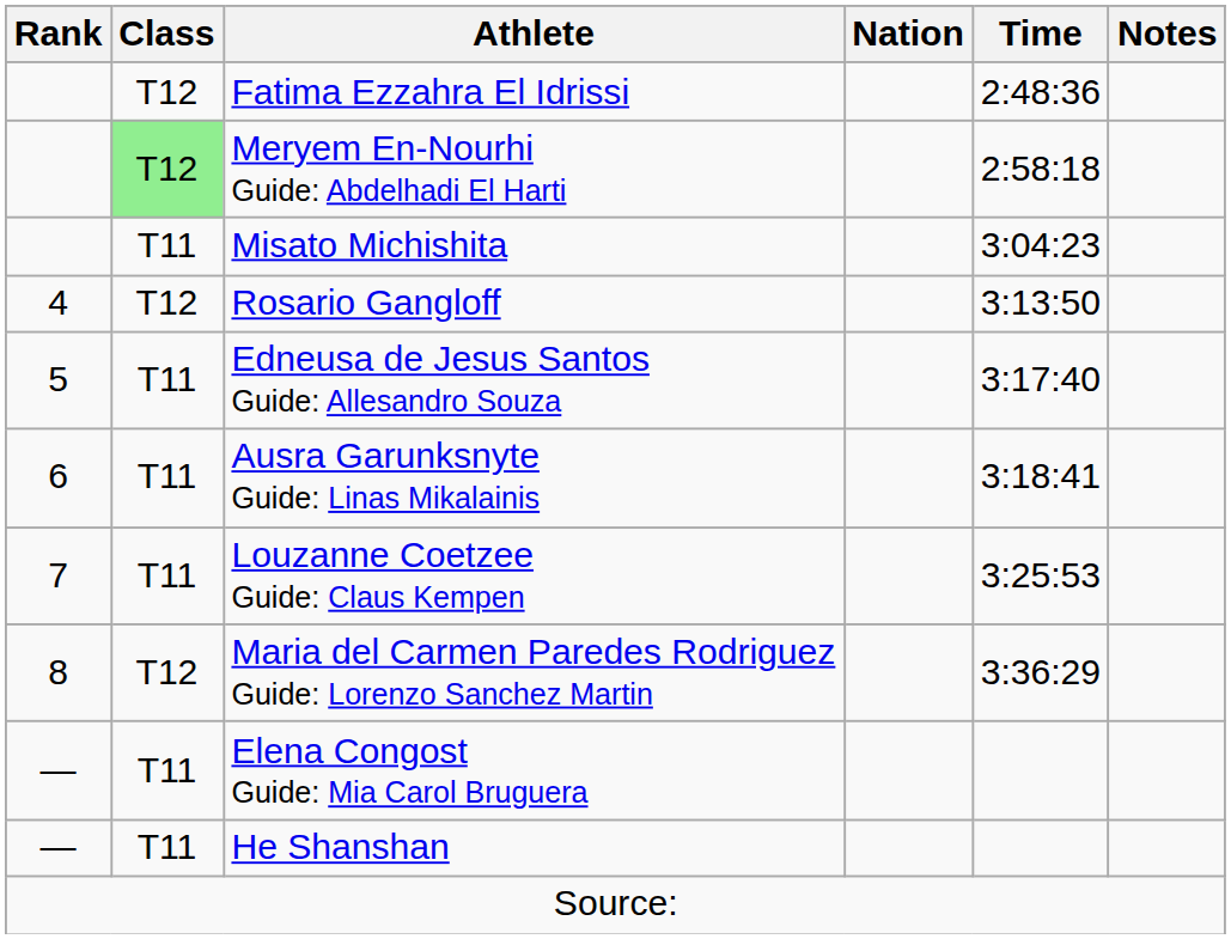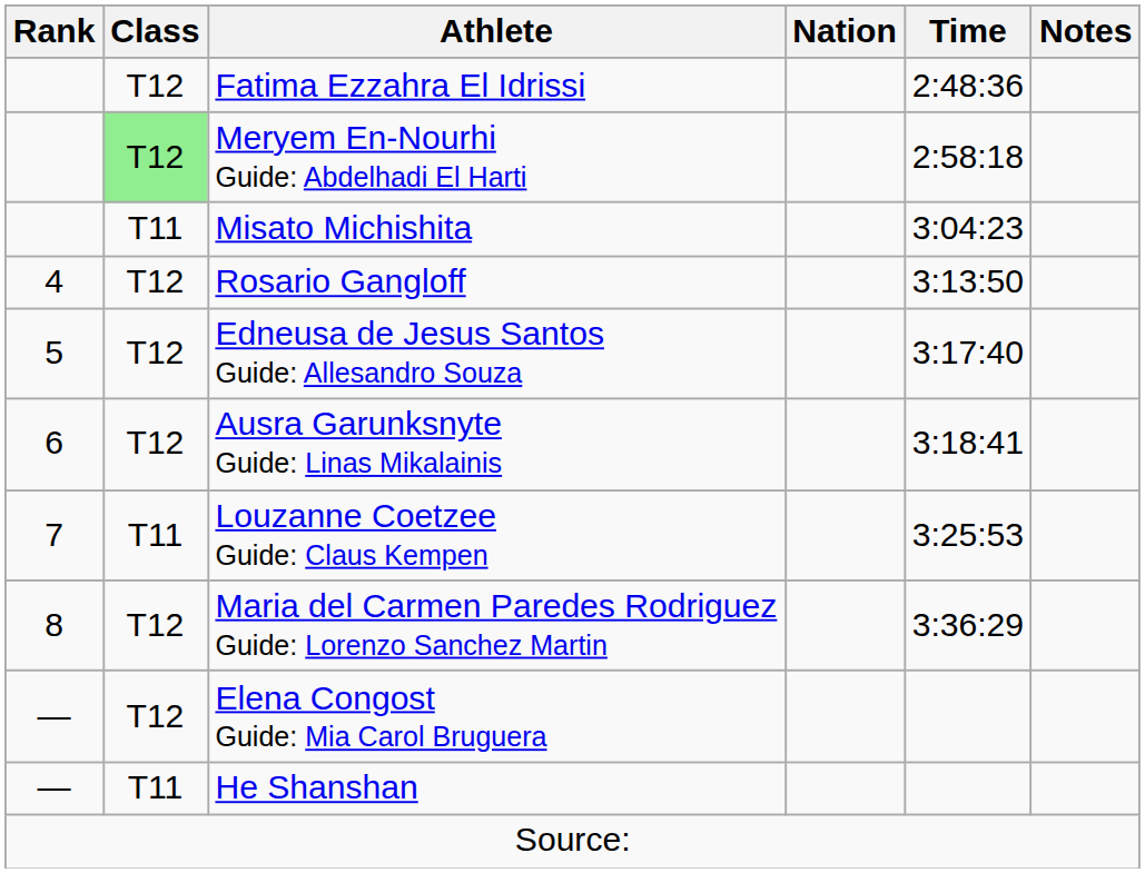 <table class="wikitable sortable" style="text-align:center">
 <tr>
 <th scope="col">Rank</th>
 <th scope="col">Class</th>
 <th scope="col">Athlete</th>
 <th scope="col">Nation</th>
 <th scope="col">Time</th>
 <th scope="col">Notes</th>
 </tr>
 <tr>
 <td></td>
 <td>T12</td>
 <td align=left><a href='#'>Fatima Ezzahra El Idrissi</a></td>
 <td align=left></td>
 <td>2:48:36</td>
 <td><strong></strong></td>
 </tr>
 <tr>
 <td></td>
 <td style="background: lightgreen;">T12</td>
 <td align=left><a href='#'>Meryem En-Nourhi</a><br><small>Guide: <a href='#'>Abdelhadi El Harti</a></small></td>
 <td align=left></td>
 <td>2:58:18</td>
 <td></td>
 </tr>
 <tr>
 <td></td>
 <td>T11</td>
 <td align=left><a href='#'>Misato Michishita</a></td>
 <td align=left></td>
 <td>3:04:23</td>
 <td></td>
 </tr>
 <tr>
 <td>4</td>
 <td>T12</td>
 <td align=left><a href='#'>Rosario Gangloff</a></td>
 <td align=left></td>
 <td>3:13:50</td>
 <td></td>
 </tr>
 <tr>
 <td>5</td>
-<td>T11</td>
+<td>T12</td>
 <td align=left><a href='#'>Edneusa de Jesus Santos</a><br><small>Guide: <a href='#'>Allesandro Souza</a></small></td>
 <td align=left></td>
 <td>3:17:40</td>
 <td></td>
 </tr>
 <tr>
 <td>6</td>
-<td>T11</td>
+<td>T12</td>
 <td align=left><a href='#'>Ausra Garunksnyte</a><br><small>Guide: <a href='#'>Linas Mikalainis</a></small></td>
 <td align=left></td>
 <td>3:18:41</td>
 <td></td>
 </tr>
 <tr>
 <td>7</td>
 <td>T11</td>
 <td align=left><a href='#'>Louzanne Coetzee</a><br><small>Guide: <a href='#'>Claus Kempen</a></small></td>
 <td align=left></td>
 <td>3:25:53</td>
 <td></td>
 </tr>
 <tr>
 <td>8</td>
 <td>T12</td>
 <td align=left><a href='#'>Maria del Carmen Paredes Rodriguez</a><br><small>Guide: <a href='#'>Lorenzo Sanchez Martin</a></small></td>
 <td align=left></td>
 <td>3:36:29</td>
 <td></td>
 </tr>
 <tr>
 <td>—</td>
-<td>T11</td>
+<td>T12</td>
 <td align=left><a href='#'>Elena Congost</a><br><small>Guide: <a href='#'>Mia Carol Bruguera</a></small></td>
 <td align=left></td>
 <td></td>
 <td></td>
 </tr>
 <tr>
 <td>—</td>
 <td>T11</td>
 <td align=left><a href='#'>He Shanshan</a></td>
 <td align=left></td>
 <td></td>
 <td></td>
 </tr>
 <tr class="sortbottom">
 <td colspan="6">Source:</td>
 </tr>
 </table>
